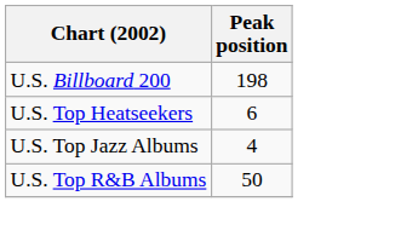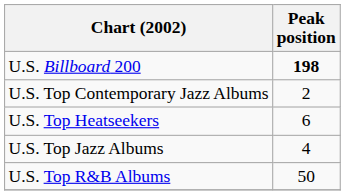 <table class="wikitable">
 <tr>
 <th>Chart (2002)</th>
 <th>Peak<br>position</th>
 </tr>
 <tr>
 <td>U.S. <a href='#'><em>Billboard</em> 200</a></td>
-<td style="text-align:center;">198</td>
+<td style="text-align:center;"><strong>198</strong></td>
+</tr>
+<tr>
+<td>U.S. Top Contemporary Jazz Albums</td>
+<td style="text-align:center;">2</td>
 </tr>
 <tr>
 <td>U.S. <a href='#'>Top Heatseekers</a></td>
 <td style="text-align:center;">6</td>
 </tr>
 <tr>
 <td>U.S. Top Jazz Albums</td>
 <td style="text-align:center;">4</td>
 </tr>
 <tr>
 <td>U.S. <a href='#'>Top R&B Albums</a></td>
 <td style="text-align:center;">50</td>
 </tr>
 <tr>
 </tr>
 </table>
